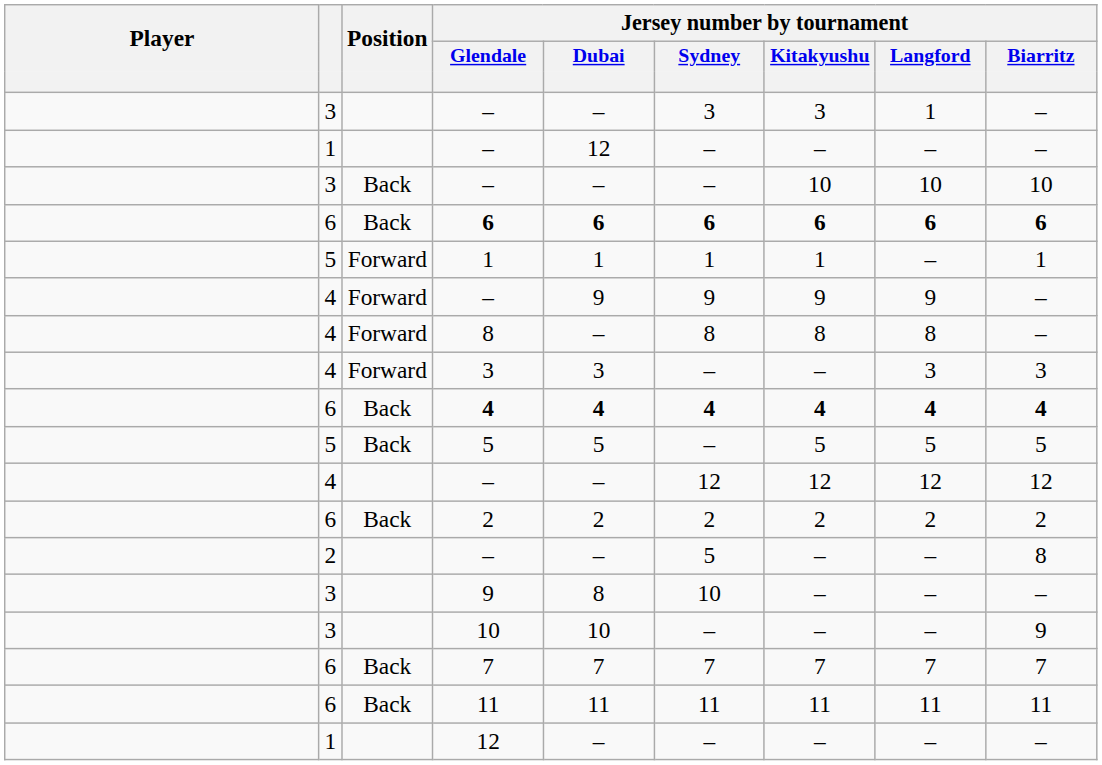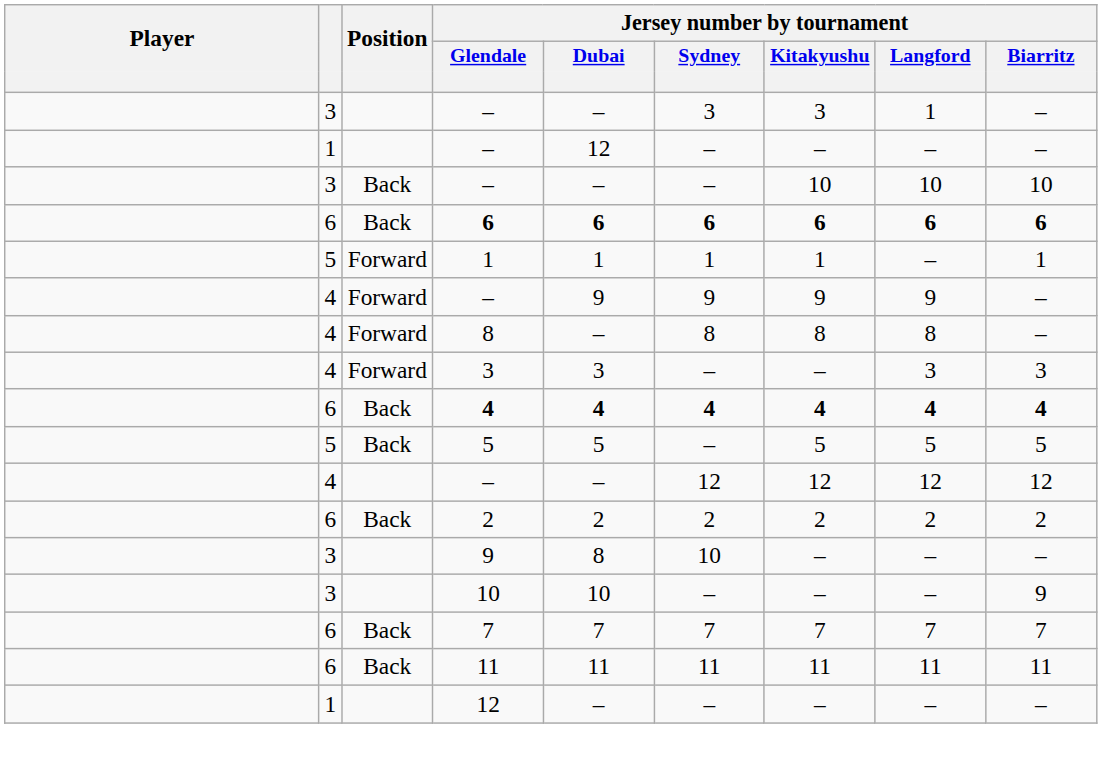 <table class="wikitable sortable" style="text-align:center;">
 <tr>
 <th rowspan=2 style="border-bottom:0px; width:13em;">Player</th>
 <th rowspan=2 style="border-bottom:0px;"></th>
 <th rowspan=2 style="border-bottom:0px;">Position</th>
 <th colspan=6 style="font-size:95%;">Jersey number by tournament</th>
 </tr>
 <tr>
 <th style="vertical-align:top; width:5.2em; border-bottom:0; padding:2px; font-size:85%;"><a href='#'>Glendale</a></th>
 <th style="vertical-align:top; width:5.2em; border-bottom:0; padding:2px; font-size:85%;"><a href='#'>Dubai</a></th>
 <th style="vertical-align:top; width:5.2em; border-bottom:0; padding:2px; font-size:85%;"><a href='#'>Sydney</a></th>
 <th style="vertical-align:top; width:5.2em; border-bottom:0; padding:2px; font-size:85%;"><a href='#'>Kitakyushu</a></th>
 <th style="vertical-align:top; width:5.2em; border-bottom:0; padding:2px; font-size:85%;"><a href='#'>Langford</a></th>
 <th style="vertical-align:top; width:5.2em; border-bottom:0; padding:2px; font-size:85%;"><a href='#'>Biarritz</a></th>
 </tr>
 <tr style="line-height:8px;">
 <th style="border-top:0;"> </th>
 <th style="border-top:0;"></th>
 <th style="border-top:0;"></th>
 <th data-sort-type="number" style="border-top:0;"></th>
 <th data-sort-type="number" style="border-top:0;"></th>
 <th data-sort-type="number" style="border-top:0;"></th>
 <th data-sort-type="number" style="border-top:0;"></th>
 <th data-sort-type="number" style="border-top:0;"></th>
 <th data-sort-type="number" style="border-top:0;"></th>
 </tr>
 <tr>
 <td align=left></td>
 <td>3</td>
 <td></td>
 <td>–</td>
 <td>–</td>
 <td>3</td>
 <td>3</td>
 <td>1</td>
 <td>–</td>
 </tr>
 <tr>
 <td align=left></td>
 <td>1</td>
 <td></td>
 <td>–</td>
 <td>12</td>
 <td>–</td>
 <td>–</td>
 <td>–</td>
 <td>–</td>
 </tr>
 <tr>
 <td align=left></td>
 <td>3</td>
 <td>Back</td>
 <td>–</td>
 <td>–</td>
 <td>–</td>
 <td>10</td>
 <td>10</td>
 <td>10</td>
 </tr>
 <tr>
 <td align=left></td>
 <td>6</td>
 <td>Back</td>
 <td><strong>6</strong></td>
 <td><strong>6</strong></td>
 <td><strong>6</strong></td>
 <td><strong>6</strong></td>
 <td><strong>6</strong></td>
 <td><strong>6</strong></td>
 </tr>
 <tr>
 <td align=left></td>
 <td>5</td>
 <td>Forward</td>
 <td>1</td>
 <td>1</td>
 <td>1</td>
 <td>1</td>
 <td>–</td>
 <td>1</td>
 </tr>
 <tr>
 <td align=left></td>
 <td>4</td>
 <td>Forward</td>
 <td>–</td>
 <td>9</td>
 <td>9</td>
 <td>9</td>
 <td>9</td>
 <td>–</td>
 </tr>
 <tr>
 <td align=left></td>
 <td>4</td>
 <td>Forward</td>
 <td>8</td>
 <td>–</td>
 <td>8</td>
 <td>8</td>
 <td>8</td>
 <td>–</td>
 </tr>
 <tr>
 <td align=left></td>
 <td>4</td>
 <td>Forward</td>
 <td>3</td>
 <td>3</td>
 <td>–</td>
 <td>–</td>
 <td>3</td>
 <td>3</td>
 </tr>
 <tr>
 <td align=left></td>
 <td>6</td>
 <td>Back</td>
 <td><strong>4</strong></td>
 <td><strong>4</strong></td>
 <td><strong>4</strong></td>
 <td><strong>4</strong></td>
 <td><strong>4</strong></td>
 <td><strong>4</strong></td>
 </tr>
 <tr>
 <td align=left></td>
 <td>5</td>
 <td>Back</td>
 <td>5</td>
 <td>5</td>
 <td>–</td>
 <td>5</td>
 <td>5</td>
 <td>5</td>
 </tr>
 <tr>
 <td align=left></td>
 <td>4</td>
 <td></td>
 <td>–</td>
 <td>–</td>
 <td>12</td>
 <td>12</td>
 <td>12</td>
 <td>12</td>
 </tr>
 <tr>
 <td align=left></td>
 <td>6</td>
 <td>Back</td>
 <td>2</td>
 <td>2</td>
 <td>2</td>
 <td>2</td>
 <td>2</td>
 <td>2</td>
 </tr>
 <tr>
 <td align=left></td>
-<td>2</td>
-<td></td>
-<td>–</td>
-<td>–</td>
-<td>5</td>
-<td>–</td>
-<td>–</td>
-<td>8</td>
-</tr>
-<tr>
-<td align=left></td>
 <td>3</td>
 <td></td>
 <td>9</td>
 <td>8</td>
 <td>10</td>
 <td>–</td>
 <td>–</td>
 <td>–</td>
 </tr>
 <tr>
 <td align=left></td>
 <td>3</td>
 <td></td>
 <td>10</td>
 <td>10</td>
 <td>–</td>
 <td>–</td>
 <td>–</td>
 <td>9</td>
 </tr>
 <tr>
 <td align=left></td>
 <td>6</td>
 <td>Back</td>
 <td>7</td>
 <td>7</td>
 <td>7</td>
 <td>7</td>
 <td>7</td>
 <td>7</td>
 </tr>
 <tr>
 <td align=left></td>
 <td>6</td>
 <td>Back</td>
 <td>11</td>
 <td>11</td>
 <td>11</td>
 <td>11</td>
 <td>11</td>
 <td>11</td>
 </tr>
 <tr>
 <td align=left></td>
 <td>1</td>
 <td></td>
 <td>12</td>
 <td>–</td>
 <td>–</td>
 <td>–</td>
 <td>–</td>
 <td>–</td>
 </tr>
 </table>
